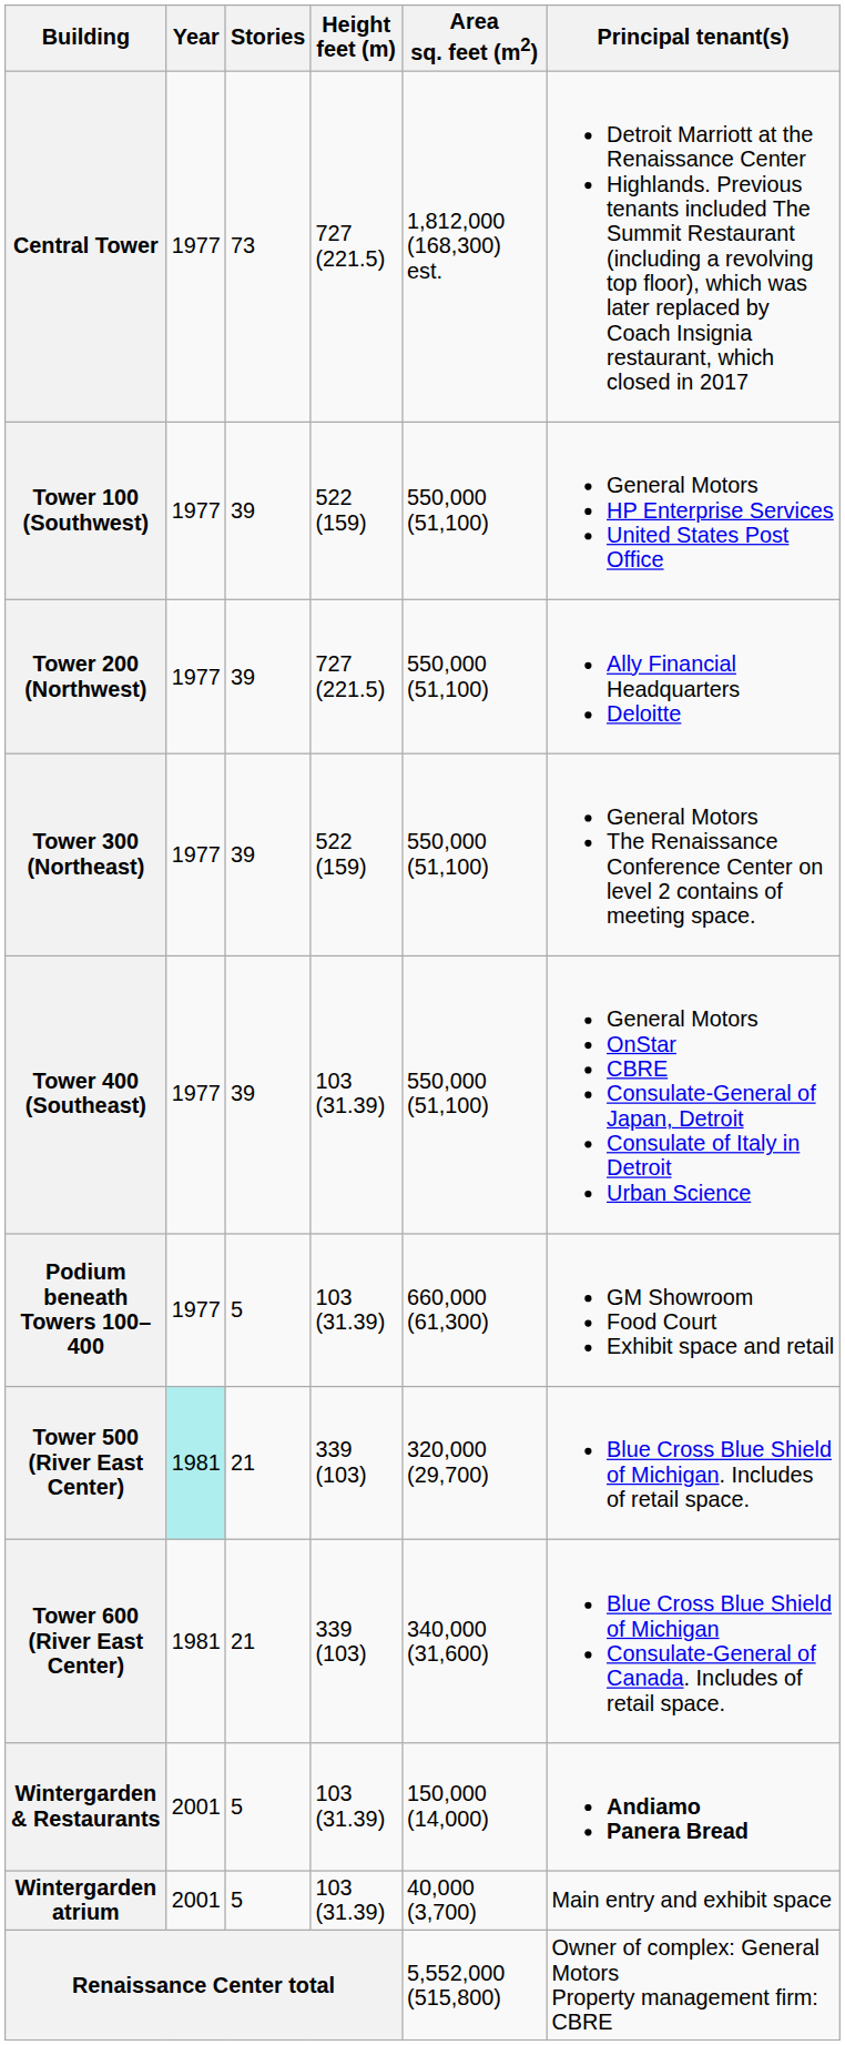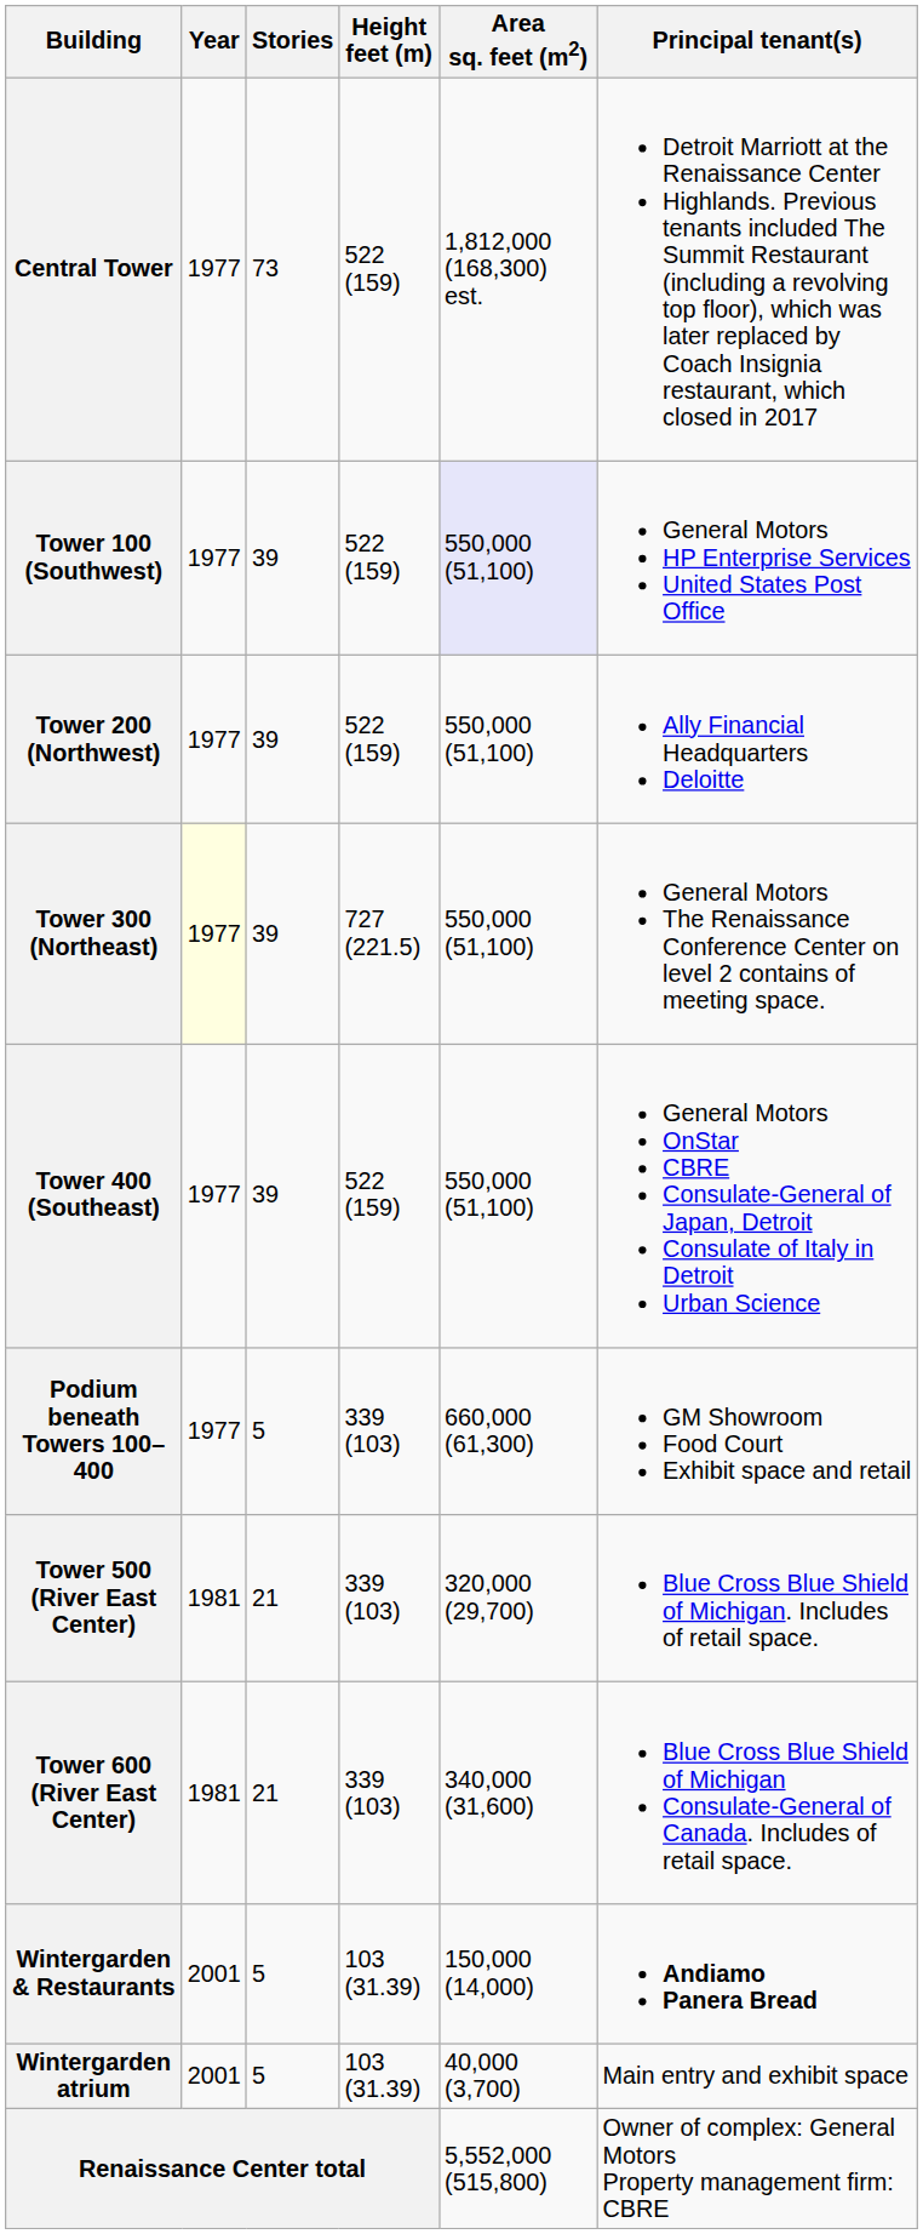 <table class="wikitable sortable">
 <tr>
 <th scope="col">Building</th>
 <th scope="col">Year</th>
 <th scope="col">Stories</th>
 <th scope="col" data-sort-type="number">Height<br>feet (m)</th>
 <th scope="col" data-sort-type="number">Area<br>sq. feet (m<sup>2</sup>)</th>
 <th scope="col" class="unsortable">Principal tenant(s)</th>
 </tr>
 <tr>
 <th scope="row">Central Tower</th>
 <td data-sort-value="1977">1977</td>
 <td>73</td>
-<td>727 (221.5)</td>
+<td>522 (159)</td>
 <td>1,812,000 (168,300) est.</td>
 <td><br><ul><li>Detroit Marriott at the Renaissance Center</li><li>Highlands.  Previous tenants included The Summit Restaurant (including a revolving top floor), which was later replaced by Coach Insignia restaurant, which closed in 2017</li></ul></td>
 </tr>
 <tr>
 <th scope="row">Tower 100 (Southwest)</th>
 <td data-sort-value="1977">1977</td>
 <td>39</td>
 <td>522 (159)</td>
-<td>550,000 (51,100)</td>
+<td style="background: lavender;">550,000 (51,100)</td>
 <td><br><ul><li>General Motors</li><li><a href='#'>HP Enterprise Services</a></li><li><a href='#'>United States Post Office</a></li></ul></td>
 </tr>
 <tr>
 <th scope="row">Tower 200 (Northwest)</th>
 <td data-sort-value="1977">1977</td>
 <td>39</td>
-<td>727 (221.5)</td>
+<td>522 (159)</td>
 <td>550,000 (51,100)</td>
 <td><br><ul><li><a href='#'>Ally Financial</a> Headquarters</li><li><a href='#'>Deloitte</a></li></ul></td>
 </tr>
 <tr>
 <th scope="row">Tower 300 (Northeast)</th>
-<td data-sort-value="1977">1977</td>
+<td data-sort-value="1977" style="background: lightyellow;">1977</td>
 <td>39</td>
-<td>522 (159)</td>
+<td>727 (221.5)</td>
 <td>550,000 (51,100)</td>
 <td><br><ul><li>General Motors</li><li>The Renaissance Conference Center on level 2 contains  of meeting space.</li></ul></td>
 </tr>
 <tr>
 <th scope="row">Tower 400 (Southeast)</th>
 <td data-sort-value="1977">1977</td>
 <td>39</td>
-<td>103 (31.39)</td>
+<td>522 (159)</td>
 <td>550,000 (51,100)</td>
 <td><br><ul><li>General Motors</li><li><a href='#'>OnStar</a></li><li><a href='#'>CBRE</a></li><li><a href='#'>Consulate-General of Japan, Detroit</a></li><li><a href='#'>Consulate of Italy in Detroit</a></li><li><a href='#'>Urban Science</a></li></ul></td>
 </tr>
 <tr>
 <th scope="row">Podium beneath<br>Towers 100–400</th>
 <td data-sort-value="1977">1977</td>
 <td>5</td>
-<td>103 (31.39)</td>
+<td>339 (103)</td>
 <td>660,000 (61,300)</td>
 <td><br><ul><li>GM Showroom</li><li>Food Court</li><li>Exhibit space and retail</li></ul></td>
 </tr>
 <tr>
 <th scope="row">Tower 500<br>(River East Center)</th>
-<td data-sort-value="1981" style="background: paleturquoise;">1981</td>
+<td data-sort-value="1981">1981</td>
 <td>21</td>
 <td>339 (103)</td>
 <td>320,000 (29,700)</td>
 <td><br><ul><li><a href='#'>Blue Cross Blue Shield of Michigan</a>. Includes  of retail space.</li></ul></td>
 </tr>
 <tr>
 <th scope="row">Tower 600<br>(River East Center)</th>
 <td data-sort-value="1981">1981</td>
 <td>21</td>
 <td>339 (103)</td>
 <td>340,000 (31,600)</td>
 <td><br><ul><li><a href='#'>Blue Cross Blue Shield of Michigan</a></li><li><a href='#'>Consulate-General of Canada</a>. Includes  of retail space.</li></ul></td>
 </tr>
 <tr>
 <th scope="row">Wintergarden & Restaurants</th>
 <td>2001</td>
 <td>5</td>
 <td>103 (31.39)</td>
 <td>150,000 (14,000)</td>
 <td><strong><br><ul><li>Andiamo</li><li>Panera Bread</li></ul></strong></td>
 </tr>
 <tr>
 <th scope="row">Wintergarden atrium</th>
 <td>2001</td>
 <td>5</td>
 <td>103 (31.39)</td>
 <td>40,000 (3,700)</td>
 <td>Main entry and exhibit space</td>
 </tr>
 <tr>
 <th colspan="4" scope="row">Renaissance Center total</th>
 <td>5,552,000 (515,800)</td>
 <td>Owner of complex: General Motors<br>Property management firm: CBRE</td>
 </tr>
 </table>
